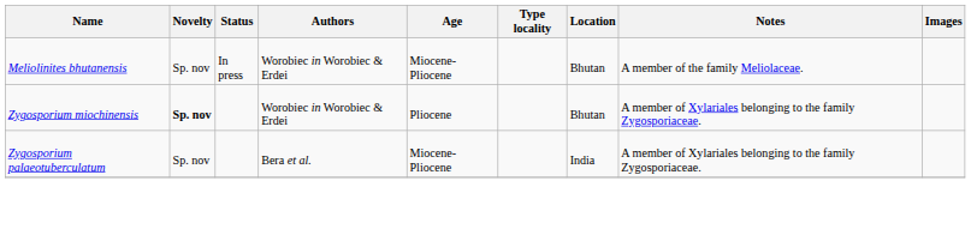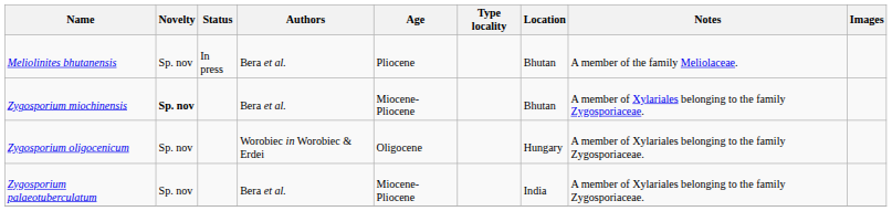 <table class="wikitable sortable" align="center" width="80%">
 <tr>
 <th>Name</th>
 <th>Novelty</th>
 <th>Status</th>
 <th>Authors</th>
 <th>Age</th>
 <th>Type locality</th>
 <th>Location</th>
 <th>Notes</th>
 <th>Images</th>
 </tr>
 <tr>
 <td><br><em><a href='#'>Meliolinites bhutanensis</a></em></td>
 <td><br>Sp. nov</td>
 <td><br>In press</td>
-<td><br>Worobiec <em>in</em> Worobiec & Erdei</td>
-<td><br>Miocene-Pliocene</td>
+<td><br>Bera <em>et al.</em></td>
+<td><br>Pliocene</td>
 <td></td>
 <td><br>Bhutan</td>
 <td><br>A member of the family <a href='#'>Meliolaceae</a>.</td>
 <td></td>
 </tr>
 <tr>
 <td><br><em><a href='#'>Zygosporium miochinensis</a></em></td>
 <td><strong><br>Sp. nov</strong></td>
 <td></td>
-<td><br>Worobiec <em>in</em> Worobiec & Erdei</td>
-<td><br>Pliocene</td>
+<td><br>Bera <em>et al.</em></td>
+<td><br>Miocene-Pliocene</td>
 <td></td>
 <td><br>Bhutan</td>
 <td><br>A member of <a href='#'>Xylariales</a> belonging to the family <a href='#'>Zygosporiaceae</a>.</td>
+<td></td>
+</tr>
+<tr>
+<td><br><em><a href='#'>Zygosporium oligocenicum</a></em></td>
+<td><br>Sp. nov</td>
+<td></td>
+<td><br>Worobiec <em>in</em> Worobiec & Erdei</td>
+<td><br>Oligocene</td>
+<td></td>
+<td><br>Hungary</td>
+<td><br>A member of Xylariales belonging to the family Zygosporiaceae.</td>
 <td></td>
 </tr>
 <tr>
 <td><br><em><a href='#'>Zygosporium palaeotuberculatum</a></em></td>
 <td><br>Sp. nov</td>
 <td></td>
 <td><br>Bera <em>et al.</em></td>
 <td><br>Miocene-Pliocene</td>
 <td></td>
 <td><br>India</td>
 <td><br>A member of Xylariales belonging to the family Zygosporiaceae.</td>
 <td></td>
 </tr>
 <tr>
 </tr>
 </table>
